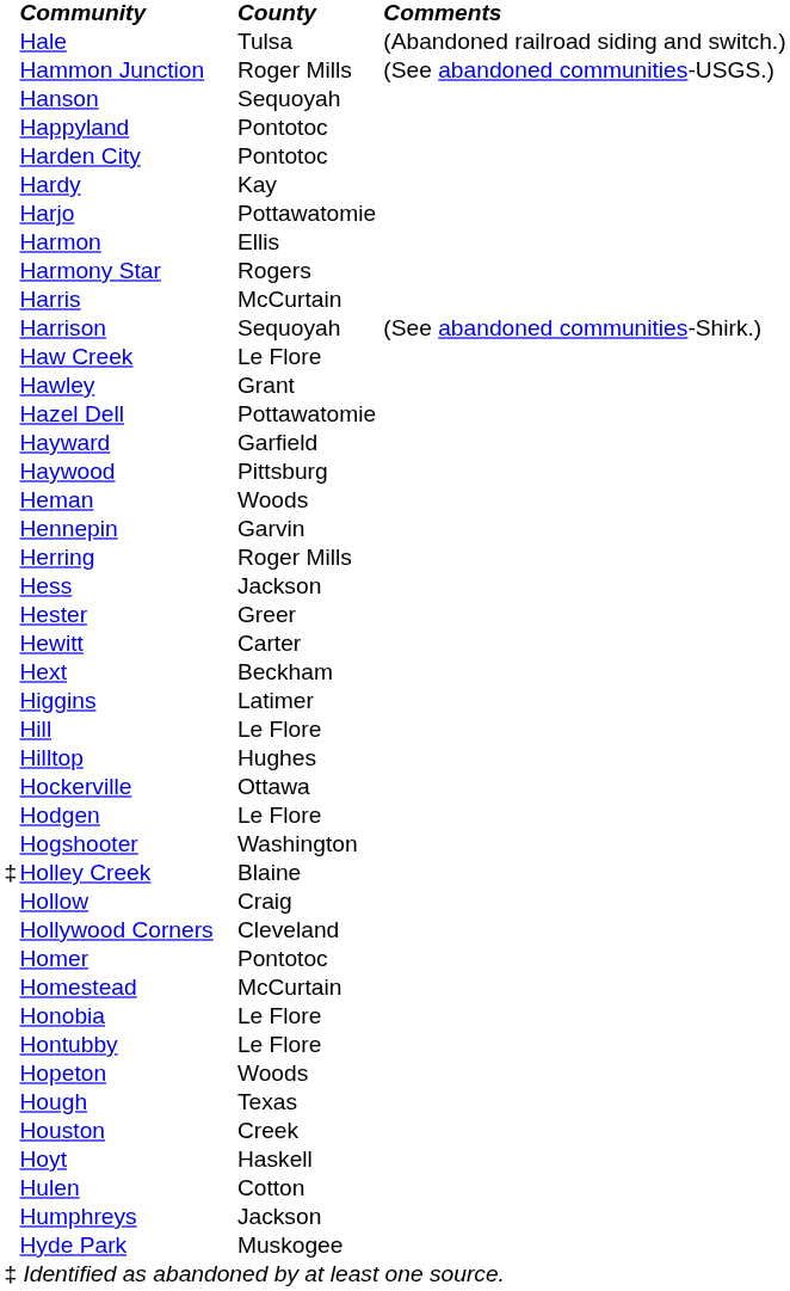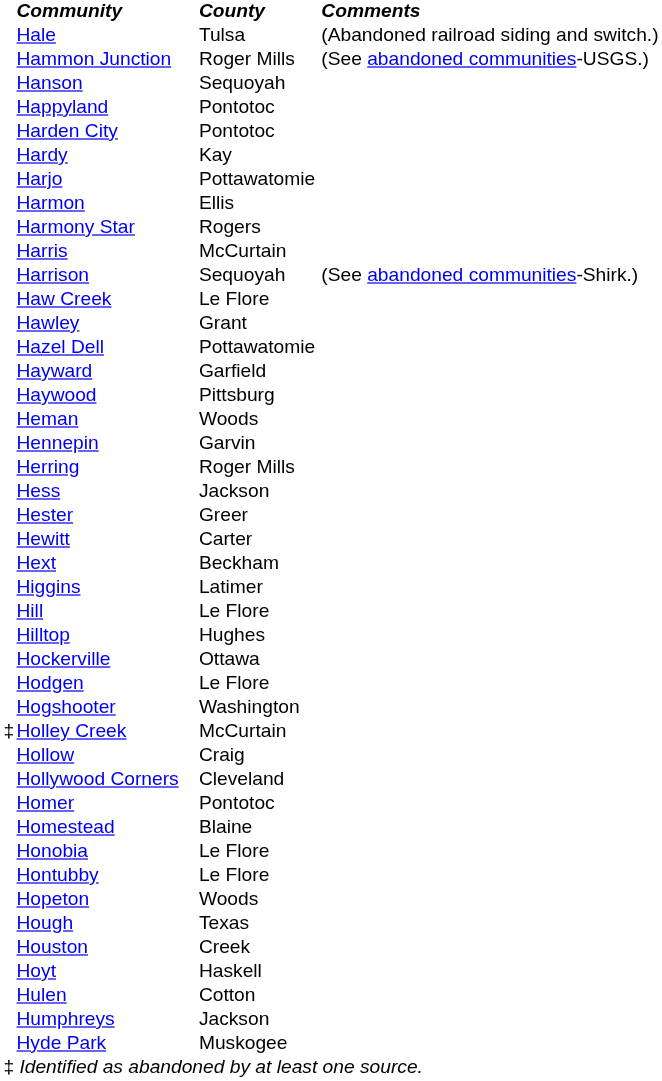 <table border="0" cellpadding="0">
 <tr>
 <td></td>
 <td width="150px"><strong><em>Community</em></strong></td>
 <td width="100px"><strong><em>County</em></strong></td>
 <td width="300px"><strong><em>Comments</em></strong></td>
 </tr>
 <tr>
 <td></td>
 <td><a href='#'>Hale</a></td>
 <td>Tulsa</td>
 <td>(Abandoned railroad siding and switch.)</td>
 </tr>
 <tr valign="top">
 <td></td>
 <td><a href='#'>Hammon Junction</a></td>
 <td>Roger Mills</td>
 <td>(See <a href='#'>abandoned communities</a>-USGS.)</td>
 </tr>
 <tr>
 <td></td>
 <td><a href='#'>Hanson</a></td>
 <td>Sequoyah</td>
 <td></td>
 </tr>
 <tr>
 <td></td>
 <td><a href='#'>Happyland</a></td>
 <td>Pontotoc</td>
 <td></td>
 </tr>
 <tr>
 <td></td>
 <td><a href='#'>Harden City</a></td>
 <td>Pontotoc</td>
 <td></td>
 </tr>
 <tr>
 <td></td>
 <td><a href='#'>Hardy</a></td>
 <td>Kay</td>
 <td></td>
 </tr>
 <tr>
 <td></td>
 <td><a href='#'>Harjo</a></td>
 <td>Pottawatomie</td>
 <td></td>
 </tr>
 <tr>
 <td></td>
 <td><a href='#'>Harmon</a></td>
 <td>Ellis</td>
 <td></td>
 </tr>
 <tr>
 <td></td>
 <td><a href='#'>Harmony Star</a></td>
 <td>Rogers</td>
 <td></td>
 </tr>
 <tr>
 <td></td>
 <td><a href='#'>Harris</a></td>
 <td>McCurtain</td>
 <td></td>
 </tr>
 <tr valign="top">
 <td></td>
 <td><a href='#'>Harrison</a></td>
 <td>Sequoyah</td>
 <td>(See <a href='#'>abandoned communities</a>-Shirk.)</td>
 </tr>
 <tr>
 <td></td>
 <td><a href='#'>Haw Creek</a></td>
 <td>Le Flore</td>
 <td></td>
 </tr>
 <tr>
 <td></td>
 <td><a href='#'>Hawley</a></td>
 <td>Grant</td>
 <td></td>
 </tr>
 <tr valign="top">
 <td></td>
 <td><a href='#'>Hazel Dell</a></td>
 <td>Pottawatomie</td>
 <td></td>
 </tr>
 <tr>
 <td></td>
 <td><a href='#'>Hayward</a></td>
 <td>Garfield</td>
 <td></td>
 </tr>
 <tr>
 <td></td>
 <td><a href='#'>Haywood</a></td>
 <td>Pittsburg</td>
 <td></td>
 </tr>
 <tr>
 <td></td>
 <td><a href='#'>Heman</a></td>
 <td>Woods</td>
 <td></td>
 </tr>
 <tr>
 <td></td>
 <td><a href='#'>Hennepin</a></td>
 <td>Garvin</td>
 <td></td>
 </tr>
 <tr>
 <td></td>
 <td><a href='#'>Herring</a></td>
 <td>Roger Mills</td>
 <td></td>
 </tr>
 <tr>
 <td></td>
 <td><a href='#'>Hess</a></td>
 <td>Jackson</td>
 <td></td>
 </tr>
 <tr>
 <td></td>
 <td><a href='#'>Hester</a></td>
 <td>Greer</td>
 <td></td>
 </tr>
 <tr>
 <td></td>
 <td><a href='#'>Hewitt</a></td>
 <td>Carter</td>
 <td></td>
 </tr>
 <tr>
 <td></td>
 <td><a href='#'>Hext</a></td>
 <td>Beckham</td>
 <td></td>
 </tr>
 <tr>
 <td></td>
 <td><a href='#'>Higgins</a></td>
 <td>Latimer</td>
 <td></td>
 </tr>
 <tr>
 <td></td>
 <td><a href='#'>Hill</a></td>
 <td>Le Flore</td>
 <td></td>
 </tr>
 <tr>
 <td></td>
 <td><a href='#'>Hilltop</a></td>
 <td>Hughes</td>
 <td></td>
 </tr>
 <tr>
 <td></td>
 <td><a href='#'>Hockerville</a></td>
 <td>Ottawa</td>
 <td></td>
 </tr>
 <tr>
 <td></td>
 <td><a href='#'>Hodgen</a></td>
 <td>Le Flore</td>
 <td></td>
 </tr>
 <tr>
 <td></td>
 <td><a href='#'>Hogshooter</a></td>
 <td>Washington</td>
 <td></td>
 </tr>
 <tr>
 <td>‡</td>
 <td><a href='#'>Holley Creek</a></td>
-<td>Blaine</td>
+<td>McCurtain</td>
 <td></td>
 </tr>
 <tr>
 <td></td>
 <td><a href='#'>Hollow</a></td>
 <td>Craig</td>
 <td></td>
 </tr>
 <tr>
 <td></td>
 <td><a href='#'>Hollywood Corners</a></td>
 <td>Cleveland</td>
 <td></td>
 </tr>
 <tr>
 <td></td>
 <td><a href='#'>Homer</a></td>
 <td>Pontotoc</td>
 <td></td>
 </tr>
 <tr>
 <td></td>
 <td><a href='#'>Homestead</a></td>
-<td>McCurtain</td>
+<td>Blaine</td>
 <td></td>
 </tr>
 <tr>
 <td></td>
 <td><a href='#'>Honobia</a></td>
 <td>Le Flore</td>
 <td></td>
 </tr>
 <tr>
 <td></td>
 <td><a href='#'>Hontubby</a></td>
 <td>Le Flore</td>
 <td></td>
 </tr>
 <tr>
 <td></td>
 <td><a href='#'>Hopeton</a></td>
 <td>Woods</td>
 <td></td>
 </tr>
 <tr>
 <td></td>
 <td><a href='#'>Hough</a></td>
 <td>Texas</td>
 <td></td>
 </tr>
 <tr>
 <td></td>
 <td><a href='#'>Houston</a></td>
 <td>Creek</td>
 <td></td>
 </tr>
 <tr>
 <td></td>
 <td><a href='#'>Hoyt</a></td>
 <td>Haskell</td>
 <td></td>
 </tr>
 <tr>
 <td></td>
 <td><a href='#'>Hulen</a></td>
 <td>Cotton</td>
 <td></td>
 </tr>
 <tr>
 <td></td>
 <td><a href='#'>Humphreys</a></td>
 <td>Jackson</td>
 <td></td>
 </tr>
 <tr>
 <td></td>
 <td><a href='#'>Hyde Park</a></td>
 <td>Muskogee</td>
 <td></td>
 </tr>
 <tr>
 <td colspan="4">‡ <em>Identified as abandoned by at least one source.</em></td>
 </tr>
 </table>
